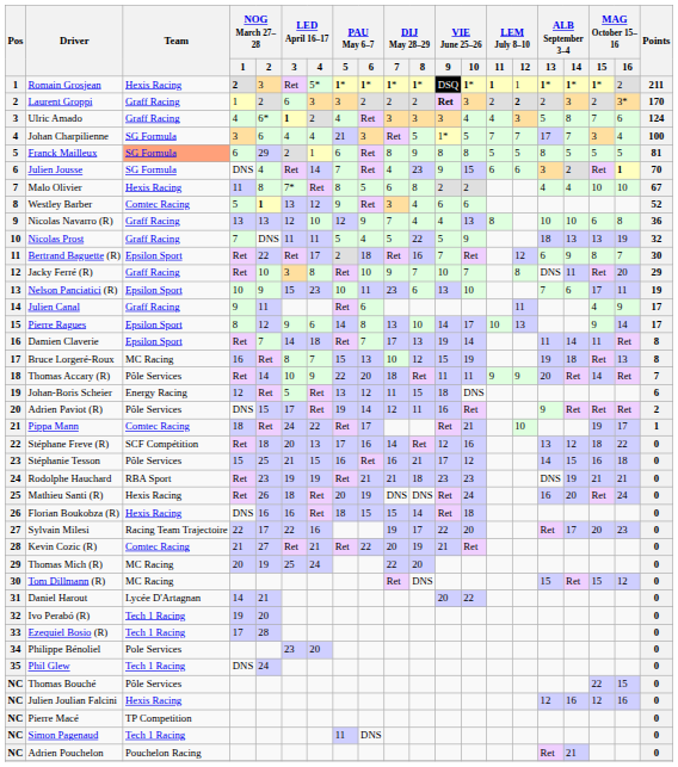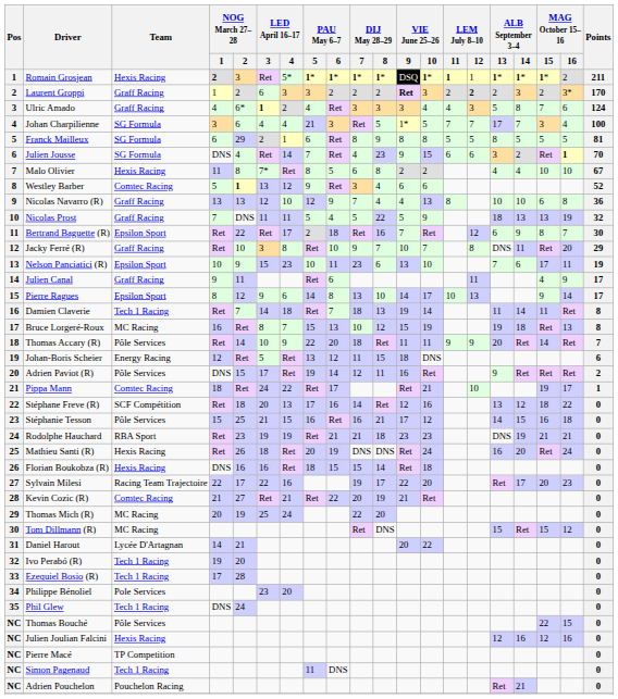 <table class="wikitable" style="font-size:85%">
 <tr>
 <th rowspan=2>Pos</th>
 <th rowspan=2>Driver</th>
 <th rowspan=2>Team</th>
 <th colspan=2> <a href='#'>NOG</a><br><small>March 27–28</small></th>
 <th colspan=2> <a href='#'>LED</a><br><small>April 16–17</small></th>
 <th colspan=2><br><a href='#'>PAU</a><br><small>May 6–7</small></th>
 <th colspan=2><br><a href='#'>DIJ</a><br><small>May 28–29</small></th>
 <th colspan=2><br><a href='#'>VIE</a><br><small>June 25–26</small></th>
 <th colspan=2><br><a href='#'>LEM</a><br><small>July 8–10</small></th>
 <th colspan=2><br><a href='#'>ALB</a><br><small>September 3–4</small></th>
 <th colspan=2> <a href='#'>MAG</a><br><small>October 15–16</small></th>
 <th rowspan=2>Points</th>
 </tr>
 <tr>
 <th width="27">1</th>
 <th width="27">2</th>
 <th width="27">3</th>
 <th width="27">4</th>
 <th width="27">5</th>
 <th width="27">6</th>
 <th width="27">7</th>
 <th width="27">8</th>
 <th width="27">9</th>
 <th width="27">10</th>
 <th width="27">11</th>
 <th width="27">12</th>
 <th width="27">13</th>
 <th width="27">14</th>
 <th width="27">15</th>
 <th width="27">16</th>
 </tr>
 <tr>
 <th>1</th>
 <td> <a href='#'>Romain Grosjean</a></td>
 <td><a href='#'>Hexis Racing</a></td>
 <td style="background:#DFDFDF;"><strong>2</strong></td>
 <td style="background:#FFDF9F;">3</td>
 <td style="background:#EFCFFF;">Ret</td>
 <td style="background:#DFFFDF;">5*</td>
 <td style="background:#FFFFBF;"><strong>1</strong>*</td>
 <td style="background:#FFFFBF;"><strong>1</strong>*</td>
 <td style="background:#FFFFBF;"><strong>1</strong>*</td>
 <td style="background:#FFFFBF;"><strong>1</strong>*</td>
 <td style="background:#000000; color:white">DSQ</td>
 <td style="background:#FFFFBF;"><strong>1</strong>*</td>
 <td style="background:#FFFFBF;"><strong>1</strong></td>
 <td style="background:#FFFFBF;">1</td>
 <td style="background:#FFFFBF;"><strong>1</strong>*</td>
 <td style="background:#FFFFBF;"><strong>1</strong>*</td>
 <td style="background:#FFFFBF;"><strong>1</strong>*</td>
 <td style="background:#DFDFDF;">2</td>
 <th>211</th>
 </tr>
 <tr>
 <th>2</th>
 <td> <a href='#'>Laurent Groppi</a></td>
 <td><a href='#'>Graff Racing</a></td>
 <td style="background:#FFFFBF;">1</td>
 <td style="background:#DFDFDF;">2</td>
 <td style="background:#DFFFDF;">6</td>
 <td style="background:#FFDF9F;">3</td>
 <td style="background:#FFDF9F;">3</td>
 <td style="background:#DFDFDF;">2</td>
 <td style="background:#DFDFDF;">2</td>
 <td style="background:#DFDFDF;">2</td>
 <td style="background:#EFCFFF;"><strong>Ret</strong></td>
 <td style="background:#FFDF9F;">3</td>
 <td style="background:#DFDFDF;">2</td>
 <td style="background:#DFDFDF;"><strong>2</strong></td>
 <td style="background:#DFDFDF;">2</td>
 <td style="background:#FFDF9F;">3</td>
 <td style="background:#DFDFDF;">2</td>
 <td style="background:#FFDF9F;">3*</td>
 <th>170</th>
 </tr>
 <tr>
 <th>3</th>
 <td> Ulric Amado</td>
 <td><a href='#'>Graff Racing</a></td>
 <td style="background:#DFFFDF;">4</td>
 <td style="background:#DFFFDF;">6*</td>
 <td style="background:#FFFFBF;"><strong>1</strong></td>
 <td style="background:#DFDFDF;">2</td>
 <td style="background:#DFFFDF;">4</td>
 <td style="background:#EFCFFF;">Ret</td>
 <td style="background:#FFDF9F;">3</td>
 <td style="background:#FFDF9F;">3</td>
 <td style="background:#FFDF9F;">3</td>
 <td style="background:#DFFFDF;">4</td>
 <td style="background:#DFFFDF;">4</td>
 <td style="background:#FFDF9F;">3</td>
 <td style="background:#DFFFDF;">5</td>
 <td style="background:#DFFFDF;">8</td>
 <td style="background:#DFFFDF;">7</td>
 <td style="background:#DFFFDF;">6</td>
 <th>124</th>
 </tr>
 <tr>
 <th>4</th>
 <td> Johan Charpilienne</td>
 <td><a href='#'>SG Formula</a></td>
 <td style="background:#FFDF9F;">3</td>
 <td style="background:#DFFFDF;">6</td>
 <td style="background:#DFFFDF;">4</td>
 <td style="background:#DFFFDF;">4</td>
 <td style="background:#CFCFFF;">21</td>
 <td style="background:#FFDF9F;">3</td>
 <td style="background:#EFCFFF;">Ret</td>
 <td style="background:#DFFFDF;">5</td>
 <td style="background:#FFFFBF;">1*</td>
 <td style="background:#DFFFDF;">5</td>
 <td style="background:#DFFFDF;">7</td>
 <td style="background:#DFFFDF;">7</td>
 <td style="background:#CFCFFF;">17</td>
 <td style="background:#DFFFDF;">7</td>
 <td style="background:#FFDF9F;">3</td>
 <td style="background:#DFFFDF;">4</td>
 <th>100</th>
 </tr>
 <tr>
 <th>5</th>
 <td> <a href='#'>Franck Mailleux</a></td>
-<td style="background: lightsalmon;"><a href='#'>SG Formula</a></td>
+<td><a href='#'>SG Formula</a></td>
 <td style="background:#DFFFDF;">6</td>
 <td style="background:#CFCFFF;">29</td>
 <td style="background:#DFDFDF;">2</td>
 <td style="background:#FFFFBF;">1</td>
 <td style="background:#DFFFDF;">6</td>
 <td style="background:#EFCFFF;">Ret</td>
 <td style="background:#DFFFDF;">8</td>
 <td style="background:#DFFFDF;">9</td>
 <td style="background:#DFFFDF;">8</td>
 <td style="background:#DFFFDF;">8</td>
 <td style="background:#DFFFDF;">5</td>
 <td style="background:#DFFFDF;">5</td>
 <td style="background:#DFFFDF;">8</td>
 <td style="background:#DFFFDF;">5</td>
 <td style="background:#DFFFDF;">5</td>
 <td style="background:#DFFFDF;">5</td>
 <th>81</th>
 </tr>
 <tr>
 <th>6</th>
 <td> <a href='#'>Julien Jousse</a></td>
 <td><a href='#'>SG Formula</a></td>
 <td>DNS</td>
 <td style="background:#DFFFDF;">4</td>
 <td style="background:#EFCFFF;">Ret</td>
 <td style="background:#CFCFFF;">14</td>
 <td style="background:#DFFFDF;">7</td>
 <td style="background:#EFCFFF;">Ret</td>
 <td style="background:#DFFFDF;">4</td>
 <td style="background:#CFCFFF;">23</td>
 <td style="background:#DFFFDF;">9</td>
 <td style="background:#CFCFFF;">15</td>
 <td style="background:#DFFFDF;">6</td>
 <td style="background:#DFFFDF;">6</td>
 <td style="background:#FFDF9F;">3</td>
 <td style="background:#DFDFDF;">2</td>
 <td style="background:#EFCFFF;">Ret</td>
 <td style="background:#FFFFBF;"><strong>1</strong></td>
 <th>70</th>
 </tr>
 <tr>
 <th>7</th>
 <td> Malo Olivier</td>
 <td><a href='#'>Hexis Racing</a></td>
 <td style="background:#CFCFFF;">11</td>
 <td style="background:#DFFFDF;">8</td>
 <td style="background:#DFFFDF;">7*</td>
 <td style="background:#EFCFFF;">Ret</td>
 <td style="background:#DFFFDF;">8</td>
 <td style="background:#DFFFDF;">5</td>
 <td style="background:#DFFFDF;">6</td>
 <td style="background:#DFFFDF;">8</td>
 <td style="background:#DFDFDF;">2</td>
 <td style="background:#DFDFDF;">2</td>
 <td></td>
 <td></td>
 <td style="background:#DFFFDF;">4</td>
 <td style="background:#DFFFDF;">4</td>
 <td style="background:#DFFFDF;">10</td>
 <td style="background:#DFFFDF;">10</td>
 <th>67</th>
 </tr>
 <tr>
 <th>8</th>
 <td> Westley Barber</td>
 <td><a href='#'>Comtec Racing</a></td>
 <td style="background:#DFFFDF;">5</td>
 <td style="background:#FFFFBF;"><strong>1</strong></td>
 <td style="background:#CFCFFF;">13</td>
 <td style="background:#CFCFFF;">12</td>
 <td style="background:#DFFFDF;">9</td>
 <td style="background:#EFCFFF;">Ret</td>
 <td style="background:#FFDF9F;">3</td>
 <td style="background:#DFFFDF;">4</td>
 <td style="background:#DFFFDF;">6</td>
 <td style="background:#DFFFDF;">6</td>
 <td></td>
 <td></td>
 <td></td>
 <td></td>
 <td></td>
 <td></td>
 <th>52</th>
 </tr>
 <tr>
 <th>9</th>
 <td> Nicolas Navarro (R)</td>
 <td><a href='#'>Graff Racing</a></td>
 <td style="background:#CFCFFF;">13</td>
 <td style="background:#CFCFFF;">13</td>
 <td style="background:#CFCFFF;">12</td>
 <td style="background:#DFFFDF;">10</td>
 <td style="background:#CFCFFF;">12</td>
 <td style="background:#DFFFDF;">9</td>
 <td style="background:#DFFFDF;">7</td>
 <td style="background:#DFFFDF;">4</td>
 <td style="background:#DFFFDF;">4</td>
 <td style="background:#CFCFFF;">13</td>
 <td style="background:#DFFFDF;">8</td>
 <td></td>
 <td style="background:#DFFFDF;">10</td>
 <td style="background:#DFFFDF;">10</td>
 <td style="background:#DFFFDF;">6</td>
 <td style="background:#DFFFDF;">8</td>
 <th>36</th>
 </tr>
 <tr>
 <th>10</th>
 <td> <a href='#'>Nicolas Prost</a></td>
 <td><a href='#'>Graff Racing</a></td>
 <td style="background:#DFFFDF;">7</td>
 <td>DNS</td>
 <td style="background:#CFCFFF;">11</td>
 <td style="background:#CFCFFF;">11</td>
 <td style="background:#DFFFDF;">5</td>
 <td style="background:#DFFFDF;">4</td>
 <td style="background:#DFFFDF;">5</td>
 <td style="background:#CFCFFF;">22</td>
 <td style="background:#DFFFDF;">5</td>
 <td style="background:#DFFFDF;">9</td>
 <td></td>
 <td></td>
 <td style="background:#CFCFFF;">18</td>
 <td style="background:#CFCFFF;">13</td>
 <td style="background:#CFCFFF;">13</td>
 <td style="background:#CFCFFF;">19</td>
 <th>32</th>
 </tr>
 <tr>
 <th>11</th>
 <td> <a href='#'>Bertrand Baguette</a> (R)</td>
 <td><a href='#'>Epsilon Sport</a></td>
 <td style="background:#EFCFFF;">Ret</td>
 <td style="background:#CFCFFF;">22</td>
 <td style="background:#EFCFFF;">Ret</td>
 <td style="background:#CFCFFF;">17</td>
 <td style="background:#DFDFDF;">2</td>
 <td style="background:#CFCFFF;">18</td>
 <td style="background:#EFCFFF;">Ret</td>
 <td style="background:#CFCFFF;">16</td>
 <td style="background:#DFFFDF;">7</td>
 <td style="background:#EFCFFF;">Ret</td>
 <td></td>
 <td style="background:#CFCFFF;">12</td>
 <td style="background:#DFFFDF;">6</td>
 <td style="background:#DFFFDF;">9</td>
 <td style="background:#DFFFDF;">8</td>
 <td style="background:#DFFFDF;">7</td>
 <th>30</th>
 </tr>
 <tr>
 <th>12</th>
 <td> Jacky Ferré (R)</td>
 <td><a href='#'>Graff Racing</a></td>
 <td style="background:#EFCFFF;">Ret</td>
 <td style="background:#DFFFDF;">10</td>
 <td style="background:#FFDF9F;">3</td>
 <td style="background:#DFFFDF;">8</td>
 <td style="background:#EFCFFF;">Ret</td>
 <td style="background:#DFFFDF;">10</td>
 <td style="background:#DFFFDF;">9</td>
 <td style="background:#DFFFDF;">7</td>
 <td style="background:#DFFFDF;">10</td>
 <td style="background:#DFFFDF;">7</td>
 <td></td>
 <td style="background:#DFFFDF;">8</td>
 <td>DNS</td>
 <td style="background:#CFCFFF;">11</td>
 <td style="background:#EFCFFF;">Ret</td>
 <td style="background:#CFCFFF;">20</td>
 <th>29</th>
 </tr>
 <tr>
 <th>13</th>
 <td> <a href='#'>Nelson Panciatici</a> (R)</td>
 <td><a href='#'>Epsilon Sport</a></td>
 <td style="background:#DFFFDF;">10</td>
 <td style="background:#DFFFDF;">9</td>
 <td style="background:#CFCFFF;">15</td>
 <td style="background:#CFCFFF;">23</td>
 <td style="background:#DFFFDF;">10</td>
 <td style="background:#CFCFFF;">11</td>
 <td style="background:#CFCFFF;">23</td>
 <td style="background:#DFFFDF;">6</td>
 <td style="background:#CFCFFF;">13</td>
 <td style="background:#DFFFDF;">10</td>
 <td></td>
 <td></td>
 <td style="background:#DFFFDF;">7</td>
 <td style="background:#DFFFDF;">6</td>
 <td style="background:#CFCFFF;">17</td>
 <td style="background:#CFCFFF;">11</td>
 <th>19</th>
 </tr>
 <tr>
 <th>14</th>
 <td> <a href='#'>Julien Canal</a></td>
 <td><a href='#'>Graff Racing</a></td>
 <td style="background:#DFFFDF;">9</td>
 <td style="background:#CFCFFF;">11</td>
 <td></td>
 <td></td>
 <td style="background:#EFCFFF;">Ret</td>
 <td style="background:#DFFFDF;">6</td>
 <td></td>
 <td></td>
 <td></td>
 <td></td>
 <td></td>
 <td style="background:#CFCFFF;">11</td>
 <td></td>
 <td></td>
 <td style="background:#DFFFDF;">4</td>
 <td style="background:#DFFFDF;">9</td>
 <th>17</th>
 </tr>
 <tr>
 <th>15</th>
 <td> <a href='#'>Pierre Ragues</a></td>
 <td><a href='#'>Epsilon Sport</a></td>
 <td style="background:#DFFFDF;">8</td>
 <td style="background:#CFCFFF;">12</td>
 <td style="background:#DFFFDF;">9</td>
 <td style="background:#DFFFDF;">6</td>
 <td style="background:#CFCFFF;">14</td>
 <td style="background:#DFFFDF;">8</td>
 <td style="background:#CFCFFF;">13</td>
 <td style="background:#DFFFDF;">10</td>
 <td style="background:#CFCFFF;">14</td>
 <td style="background:#CFCFFF;">17</td>
 <td style="background:#DFFFDF;">10</td>
 <td style="background:#CFCFFF;">13</td>
 <td></td>
 <td></td>
 <td style="background:#DFFFDF;">9</td>
 <td style="background:#CFCFFF;">14</td>
 <th>17</th>
 </tr>
 <tr>
 <th>16</th>
 <td> Damien Claverie</td>
-<td><a href='#'>Epsilon Sport</a></td>
+<td><a href='#'>Tech 1 Racing</a></td>
 <td style="background:#EFCFFF;">Ret</td>
 <td style="background:#DFFFDF;">7</td>
 <td style="background:#CFCFFF;">14</td>
 <td style="background:#CFCFFF;">18</td>
 <td style="background:#EFCFFF;">Ret</td>
 <td style="background:#DFFFDF;">7</td>
-<td style="background:#CFCFFF;">17</td>
+<td style="background:#CFCFFF;">18</td>
 <td style="background:#CFCFFF;">13</td>
 <td style="background:#CFCFFF;">19</td>
 <td style="background:#CFCFFF;">14</td>
 <td></td>
 <td></td>
 <td style="background:#CFCFFF;">11</td>
 <td style="background:#CFCFFF;">14</td>
 <td style="background:#CFCFFF;">11</td>
 <td style="background:#EFCFFF;">Ret</td>
 <th>8</th>
 </tr>
 <tr>
 <th>17</th>
 <td> Bruce Lorgeré-Roux</td>
 <td>MC Racing</td>
 <td style="background:#CFCFFF;">16</td>
 <td style="background:#EFCFFF;">Ret</td>
 <td style="background:#DFFFDF;">8</td>
 <td style="background:#DFFFDF;">7</td>
 <td style="background:#CFCFFF;">15</td>
 <td style="background:#CFCFFF;">13</td>
 <td style="background:#DFFFDF;">10</td>
 <td style="background:#CFCFFF;">12</td>
 <td style="background:#CFCFFF;">15</td>
 <td style="background:#CFCFFF;">19</td>
 <td></td>
 <td></td>
 <td style="background:#CFCFFF;">19</td>
 <td style="background:#CFCFFF;">18</td>
 <td style="background:#EFCFFF;">Ret</td>
 <td style="background:#CFCFFF;">13</td>
 <th>8</th>
 </tr>
 <tr>
 <th>18</th>
 <td> Thomas Accary (R)</td>
 <td>Pôle Services</td>
 <td style="background:#EFCFFF;">Ret</td>
 <td style="background:#CFCFFF;">14</td>
 <td style="background:#DFFFDF;">10</td>
 <td style="background:#DFFFDF;">9</td>
 <td style="background:#CFCFFF;">22</td>
 <td style="background:#CFCFFF;">20</td>
 <td style="background:#CFCFFF;">18</td>
 <td style="background:#EFCFFF;">Ret</td>
 <td style="background:#CFCFFF;">11</td>
 <td style="background:#CFCFFF;">11</td>
 <td style="background:#DFFFDF;">9</td>
 <td style="background:#DFFFDF;">9</td>
 <td style="background:#CFCFFF;">20</td>
 <td style="background:#EFCFFF;">Ret</td>
 <td style="background:#CFCFFF;">14</td>
 <td style="background:#EFCFFF;">Ret</td>
 <th>7</th>
 </tr>
 <tr>
 <th>19</th>
 <td> Johan-Boris Scheier</td>
 <td>Energy Racing</td>
 <td style="background:#CFCFFF;">12</td>
 <td style="background:#EFCFFF;">Ret</td>
 <td style="background:#DFFFDF;">5</td>
 <td style="background:#EFCFFF;">Ret</td>
 <td style="background:#CFCFFF;">13</td>
 <td style="background:#CFCFFF;">12</td>
 <td style="background:#CFCFFF;">11</td>
 <td style="background:#CFCFFF;">15</td>
 <td style="background:#CFCFFF;">18</td>
 <td>DNS</td>
 <td></td>
 <td></td>
 <td></td>
 <td></td>
 <td></td>
 <td></td>
 <th>6</th>
 </tr>
 <tr>
 <th>20</th>
 <td> Adrien Paviot (R)</td>
 <td>Pôle Services</td>
 <td>DNS</td>
 <td style="background:#CFCFFF;">15</td>
 <td style="background:#CFCFFF;">17</td>
 <td style="background:#EFCFFF;">Ret</td>
 <td style="background:#CFCFFF;">19</td>
 <td style="background:#CFCFFF;">14</td>
 <td style="background:#CFCFFF;">12</td>
 <td style="background:#CFCFFF;">11</td>
 <td style="background:#CFCFFF;">16</td>
 <td style="background:#EFCFFF;">Ret</td>
 <td></td>
 <td></td>
 <td style="background:#DFFFDF;">9</td>
 <td style="background:#EFCFFF;">Ret</td>
 <td style="background:#EFCFFF;">Ret</td>
 <td style="background:#EFCFFF;">Ret</td>
 <th>2</th>
 </tr>
 <tr>
 <th>21</th>
 <td> <a href='#'>Pippa Mann</a></td>
 <td><a href='#'>Comtec Racing</a></td>
 <td style="background:#CFCFFF;">18</td>
 <td style="background:#EFCFFF;">Ret</td>
 <td style="background:#CFCFFF;">24</td>
 <td style="background:#CFCFFF;">22</td>
 <td style="background:#EFCFFF;">Ret</td>
 <td style="background:#CFCFFF;">17</td>
 <td></td>
 <td></td>
 <td style="background:#EFCFFF;">Ret</td>
 <td style="background:#CFCFFF;">21</td>
 <td></td>
 <td style="background:#DFFFDF;">10</td>
 <td></td>
 <td></td>
 <td style="background:#CFCFFF;">19</td>
 <td style="background:#CFCFFF;">17</td>
 <th>1</th>
 </tr>
 <tr>
 <th>22</th>
 <td> Stéphane Freve (R)</td>
 <td>SCF Compétition</td>
 <td style="background:#EFCFFF;">Ret</td>
 <td style="background:#CFCFFF;">18</td>
 <td style="background:#CFCFFF;">20</td>
 <td style="background:#CFCFFF;">13</td>
 <td style="background:#CFCFFF;">17</td>
 <td style="background:#CFCFFF;">16</td>
 <td style="background:#CFCFFF;">14</td>
 <td style="background:#EFCFFF;">Ret</td>
 <td style="background:#CFCFFF;">12</td>
 <td style="background:#CFCFFF;">16</td>
 <td></td>
 <td></td>
 <td style="background:#CFCFFF;">13</td>
 <td style="background:#CFCFFF;">12</td>
 <td style="background:#CFCFFF;">18</td>
 <td style="background:#CFCFFF;">22</td>
 <th>0</th>
 </tr>
 <tr>
 <th>23</th>
 <td> Stéphanie Tesson</td>
 <td>Pôle Services</td>
 <td style="background:#CFCFFF;">15</td>
 <td style="background:#CFCFFF;">25</td>
 <td style="background:#CFCFFF;">21</td>
 <td style="background:#CFCFFF;">15</td>
 <td style="background:#CFCFFF;">16</td>
 <td style="background:#EFCFFF;">Ret</td>
 <td style="background:#CFCFFF;">16</td>
 <td style="background:#CFCFFF;">21</td>
 <td style="background:#CFCFFF;">17</td>
 <td style="background:#CFCFFF;">12</td>
 <td></td>
 <td></td>
 <td style="background:#CFCFFF;">14</td>
 <td style="background:#CFCFFF;">15</td>
 <td style="background:#CFCFFF;">16</td>
 <td style="background:#CFCFFF;">18</td>
 <th>0</th>
 </tr>
 <tr>
 <th>24</th>
 <td> Rodolphe Hauchard</td>
 <td>RBA Sport</td>
 <td style="background:#EFCFFF;">Ret</td>
 <td style="background:#CFCFFF;">23</td>
 <td style="background:#CFCFFF;">19</td>
 <td style="background:#CFCFFF;">19</td>
 <td style="background:#EFCFFF;">Ret</td>
 <td style="background:#CFCFFF;">21</td>
 <td style="background:#CFCFFF;">21</td>
 <td style="background:#CFCFFF;">18</td>
 <td style="background:#CFCFFF;">23</td>
 <td style="background:#CFCFFF;">23</td>
 <td></td>
 <td></td>
 <td>DNS</td>
 <td style="background:#CFCFFF;">19</td>
 <td style="background:#CFCFFF;">21</td>
 <td style="background:#CFCFFF;">21</td>
 <th>0</th>
 </tr>
 <tr>
 <th>25</th>
 <td> Mathieu Santi (R)</td>
 <td>Hexis Racing</td>
 <td style="background:#EFCFFF;">Ret</td>
 <td style="background:#CFCFFF;">26</td>
 <td style="background:#CFCFFF;">18</td>
 <td style="background:#EFCFFF;">Ret</td>
 <td style="background:#CFCFFF;">20</td>
 <td style="background:#CFCFFF;">19</td>
 <td>DNS</td>
 <td>DNS</td>
 <td style="background:#EFCFFF;">Ret</td>
 <td style="background:#CFCFFF;">24</td>
 <td></td>
 <td></td>
 <td style="background:#CFCFFF;">16</td>
 <td style="background:#CFCFFF;">20</td>
 <td style="background:#EFCFFF;">Ret</td>
 <td style="background:#CFCFFF;">24</td>
 <th>0</th>
 </tr>
 <tr>
 <th>26</th>
 <td> Florian Boukobza (R)</td>
 <td><a href='#'>Hexis Racing</a></td>
 <td>DNS</td>
 <td style="background:#CFCFFF;">16</td>
 <td style="background:#CFCFFF;">16</td>
 <td style="background:#EFCFFF;">Ret</td>
 <td style="background:#CFCFFF;">18</td>
 <td style="background:#CFCFFF;">15</td>
 <td style="background:#CFCFFF;">15</td>
 <td style="background:#CFCFFF;">14</td>
 <td style="background:#EFCFFF;">Ret</td>
 <td style="background:#CFCFFF;">18</td>
 <td></td>
 <td></td>
 <td></td>
 <td></td>
 <td></td>
 <td></td>
 <th>0</th>
 </tr>
 <tr>
 <th>27</th>
 <td> Sylvain Milesi</td>
 <td>Racing Team Trajectoire</td>
 <td style="background:#CFCFFF;">22</td>
 <td style="background:#CFCFFF;">17</td>
 <td style="background:#CFCFFF;">22</td>
 <td style="background:#CFCFFF;">16</td>
 <td></td>
 <td></td>
 <td style="background:#CFCFFF;">19</td>
 <td style="background:#CFCFFF;">17</td>
 <td style="background:#CFCFFF;">22</td>
 <td style="background:#CFCFFF;">20</td>
 <td></td>
 <td></td>
 <td style="background:#EFCFFF;">Ret</td>
 <td style="background:#CFCFFF;">17</td>
 <td style="background:#CFCFFF;">20</td>
 <td style="background:#CFCFFF;">23</td>
 <th>0</th>
 </tr>
 <tr>
 <th>28</th>
 <td> Kevin Cozic (R)</td>
 <td><a href='#'>Comtec Racing</a></td>
 <td style="background:#CFCFFF;">21</td>
 <td style="background:#CFCFFF;">27</td>
 <td style="background:#EFCFFF;">Ret</td>
 <td style="background:#CFCFFF;">21</td>
 <td style="background:#EFCFFF;">Ret</td>
 <td style="background:#CFCFFF;">22</td>
 <td style="background:#CFCFFF;">20</td>
 <td style="background:#CFCFFF;">19</td>
 <td style="background:#CFCFFF;">21</td>
 <td style="background:#EFCFFF;">Ret</td>
 <td></td>
 <td></td>
 <td></td>
 <td></td>
 <td></td>
 <td></td>
 <th>0</th>
 </tr>
 <tr>
 <th>29</th>
 <td> Thomas Mich (R)</td>
 <td>MC Racing</td>
 <td style="background:#CFCFFF;">20</td>
 <td style="background:#CFCFFF;">19</td>
 <td style="background:#CFCFFF;">25</td>
 <td style="background:#CFCFFF;">24</td>
 <td></td>
 <td></td>
 <td style="background:#CFCFFF;">22</td>
 <td style="background:#CFCFFF;">20</td>
 <td></td>
 <td></td>
 <td></td>
 <td></td>
 <td></td>
 <td></td>
 <td></td>
 <td></td>
 <th>0</th>
 </tr>
 <tr>
 <th>30</th>
 <td> <a href='#'>Tom Dillmann</a> (R)</td>
 <td>MC Racing</td>
 <td></td>
 <td></td>
 <td></td>
 <td></td>
 <td></td>
 <td></td>
 <td style="background:#EFCFFF;">Ret</td>
 <td>DNS</td>
 <td></td>
 <td></td>
 <td></td>
 <td></td>
 <td style="background:#CFCFFF;">15</td>
 <td style="background:#EFCFFF;">Ret</td>
 <td style="background:#CFCFFF;">15</td>
 <td style="background:#CFCFFF;">12</td>
 <th>0</th>
 </tr>
 <tr>
 <th>31</th>
 <td> Daniel Harout</td>
 <td>Lycée D'Artagnan</td>
 <td style="background:#CFCFFF;">14</td>
 <td style="background:#CFCFFF;">21</td>
 <td></td>
 <td></td>
 <td></td>
 <td></td>
 <td></td>
 <td></td>
 <td style="background:#CFCFFF;">20</td>
 <td style="background:#CFCFFF;">22</td>
 <td></td>
 <td></td>
 <td></td>
 <td></td>
 <td></td>
 <td></td>
 <th>0</th>
 </tr>
 <tr>
 <th>32</th>
 <td> Ivo Perabó (R)</td>
 <td><a href='#'>Tech 1 Racing</a></td>
 <td style="background:#CFCFFF;">19</td>
 <td style="background:#CFCFFF;">20</td>
 <td></td>
 <td></td>
 <td></td>
 <td></td>
 <td></td>
 <td></td>
 <td></td>
 <td></td>
 <td></td>
 <td></td>
 <td></td>
 <td></td>
 <td></td>
 <td></td>
 <th>0</th>
 </tr>
 <tr>
 <th>33</th>
 <td> <a href='#'>Ezequiel Bosio</a> (R)</td>
 <td><a href='#'>Tech 1 Racing</a></td>
 <td style="background:#CFCFFF;">17</td>
 <td style="background:#CFCFFF;">28</td>
 <td></td>
 <td></td>
 <td></td>
 <td></td>
 <td></td>
 <td></td>
 <td></td>
 <td></td>
 <td></td>
 <td></td>
 <td></td>
 <td></td>
 <td></td>
 <td></td>
 <th>0</th>
 </tr>
 <tr>
 <th>34</th>
 <td> Philippe Bénoliel</td>
 <td>Pole Services</td>
 <td></td>
 <td></td>
 <td style="background:#CFCFFF;">23</td>
 <td style="background:#CFCFFF;">20</td>
 <td></td>
 <td></td>
 <td></td>
 <td></td>
 <td></td>
 <td></td>
 <td></td>
 <td></td>
 <td></td>
 <td></td>
 <td></td>
 <td></td>
 <th>0</th>
 </tr>
 <tr>
 <th>35</th>
 <td> <a href='#'>Phil Glew</a></td>
 <td><a href='#'>Tech 1 Racing</a></td>
 <td>DNS</td>
 <td style="background:#CFCFFF;">24</td>
 <td></td>
 <td></td>
 <td></td>
 <td></td>
 <td></td>
 <td></td>
 <td></td>
 <td></td>
 <td></td>
 <td></td>
 <td></td>
 <td></td>
 <td></td>
 <td></td>
 <th>0</th>
 </tr>
 <tr>
 <th>NC</th>
 <td> Thomas Bouché</td>
 <td>Pôle Services</td>
 <td></td>
 <td></td>
 <td></td>
 <td></td>
 <td></td>
 <td></td>
 <td></td>
 <td></td>
 <td></td>
 <td></td>
 <td></td>
 <td></td>
 <td></td>
 <td></td>
 <td style="background:#CFCFFF;">22</td>
 <td style="background:#CFCFFF;">15</td>
 <th>0</th>
 </tr>
 <tr>
 <th>NC</th>
 <td> Julien Joulian Falcini</td>
 <td><a href='#'>Hexis Racing</a></td>
 <td></td>
 <td></td>
 <td></td>
 <td></td>
 <td></td>
 <td></td>
 <td></td>
 <td></td>
 <td></td>
 <td></td>
 <td></td>
 <td></td>
 <td style="background:#CFCFFF;">12</td>
 <td style="background:#CFCFFF;">16</td>
 <td style="background:#CFCFFF;">12</td>
 <td style="background:#CFCFFF;">16</td>
 <th>0</th>
 </tr>
 <tr>
 <th>NC</th>
 <td> Pierre Macé</td>
 <td>TP Competition</td>
 <td></td>
 <td></td>
 <td></td>
 <td></td>
 <td></td>
 <td></td>
 <td></td>
 <td></td>
 <td></td>
 <td></td>
 <td></td>
 <td></td>
 <td></td>
 <td></td>
 <td></td>
 <td></td>
 <th>0</th>
 </tr>
 <tr>
 <th>NC</th>
 <td> <a href='#'>Simon Pagenaud</a></td>
 <td><a href='#'>Tech 1 Racing</a></td>
 <td></td>
 <td></td>
 <td></td>
 <td></td>
 <td style="background:#CFCFFF;">11</td>
 <td>DNS</td>
 <td></td>
 <td></td>
 <td></td>
 <td></td>
 <td></td>
 <td></td>
 <td></td>
 <td></td>
 <td></td>
 <td></td>
 <th>0</th>
 </tr>
 <tr>
 <th>NC</th>
 <td> Adrien Pouchelon</td>
 <td>Pouchelon Racing</td>
 <td></td>
 <td></td>
 <td></td>
 <td></td>
 <td></td>
 <td></td>
 <td></td>
 <td></td>
 <td></td>
 <td></td>
 <td></td>
 <td></td>
 <td style="background:#EFCFFF;">Ret</td>
 <td style="background:#CFCFFF;">21</td>
 <td></td>
 <td></td>
 <th>0</th>
 </tr>
 <tr>
 </tr>
 <tr>
 </tr>
 </table>
